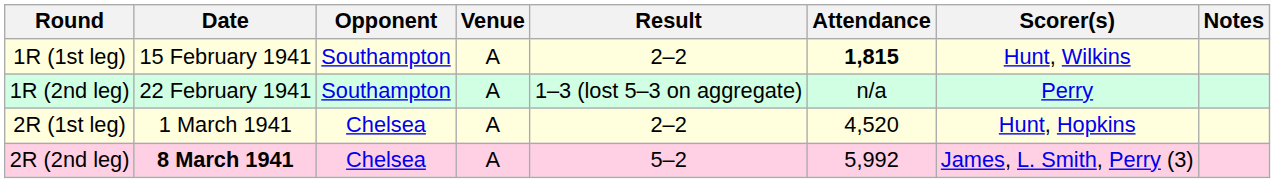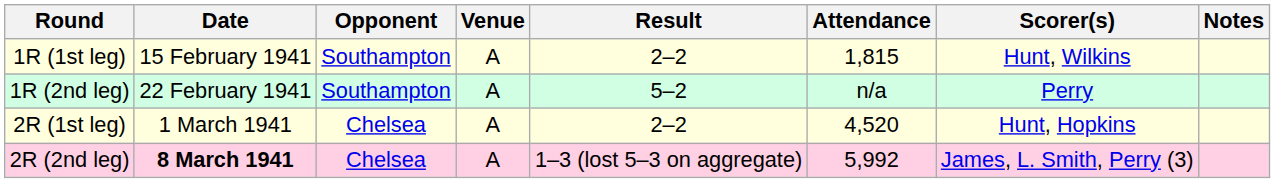 <table style="text-align:center;" class="wikitable sortable">
 <tr>
 <th>Round</th>
 <th>Date</th>
 <th>Opponent</th>
 <th>Venue</th>
 <th>Result</th>
 <th>Attendance</th>
 <th>Scorer(s)</th>
 <th>Notes</th>
 </tr>
 <tr style="background:#ffd;">
 <td>1R (1st leg)</td>
 <td>15 February 1941</td>
 <td><a href='#'>Southampton</a></td>
 <td>A</td>
 <td>2–2</td>
-<td><strong>1,815</strong></td>
+<td>1,815</td>
 <td><a href='#'>Hunt</a>, <a href='#'>Wilkins</a></td>
 <td></td>
 </tr>
 <tr style="background:#d0ffe3;">
 <td>1R (2nd leg)</td>
 <td>22 February 1941</td>
 <td><a href='#'>Southampton</a></td>
 <td>A</td>
-<td>1–3 (lost 5–3 on aggregate)</td>
+<td>5–2</td>
 <td>n/a</td>
 <td><a href='#'>Perry</a></td>
 <td></td>
 </tr>
 <tr style="background:#ffd;">
 <td>2R (1st leg)</td>
 <td>1 March 1941</td>
 <td><a href='#'>Chelsea</a></td>
 <td>A</td>
 <td>2–2</td>
 <td>4,520</td>
 <td><a href='#'>Hunt</a>, <a href='#'>Hopkins</a></td>
 <td></td>
 </tr>
 <tr style="background:#ffd0e3;">
 <td>2R (2nd leg)</td>
 <td><strong>8 March 1941</strong></td>
 <td><a href='#'>Chelsea</a></td>
 <td>A</td>
-<td>5–2</td>
+<td>1–3 (lost 5–3 on aggregate)</td>
 <td>5,992</td>
 <td><a href='#'>James</a>, <a href='#'>L. Smith</a>, <a href='#'>Perry</a> (3)</td>
 <td></td>
 </tr>
 </table>
